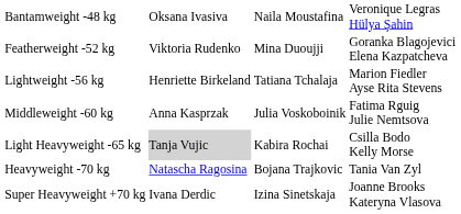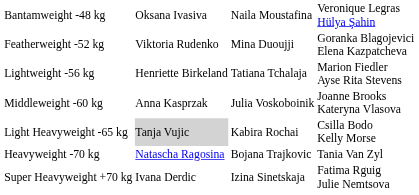 <table>
 <tr>
 <td>Bantamweight -48 kg</td>
 <td>Oksana Ivasiva </td>
 <td>Naila Moustafina </td>
 <td>Veronique Legras <br><a href='#'>Hülya Şahin</a> </td>
 </tr>
 <tr>
 <td>Featherweight -52 kg</td>
 <td>Viktoria Rudenko </td>
 <td>Mina Duoujji </td>
 <td>Goranka Blagojevici <br>Elena Kazpatcheva </td>
 </tr>
 <tr>
 <td>Lightweight -56 kg</td>
 <td>Henriette Birkeland </td>
 <td>Tatiana Tchalaja </td>
 <td>Marion Fiedler <br>Ayse Rita Stevens </td>
 </tr>
 <tr>
 <td>Middleweight -60 kg</td>
 <td>Anna Kasprzak </td>
 <td>Julia Voskoboinik </td>
-<td>Fatima Rguig <br>Julie Nemtsova </td>
+<td>Joanne Brooks <br>Kateryna Vlasova </td>
 </tr>
 <tr>
 <td>Light Heavyweight -65 kg</td>
 <td style="background: lightgrey;">Tanja Vujic </td>
 <td>Kabira Rochai </td>
 <td>Csilla Bodo <br>Kelly Morse </td>
 </tr>
 <tr>
 <td>Heavyweight -70 kg</td>
 <td><a href='#'>Natascha Ragosina</a> </td>
 <td>Bojana Trajkovic </td>
 <td>Tania Van Zyl </td>
 </tr>
 <tr>
 <td>Super Heavyweight +70 kg</td>
 <td>Ivana Derdic </td>
 <td>Izina Sinetskaja </td>
-<td>Joanne Brooks <br>Kateryna Vlasova </td>
+<td>Fatima Rguig <br>Julie Nemtsova </td>
 </tr>
 <tr>
 </tr>
 </table>
